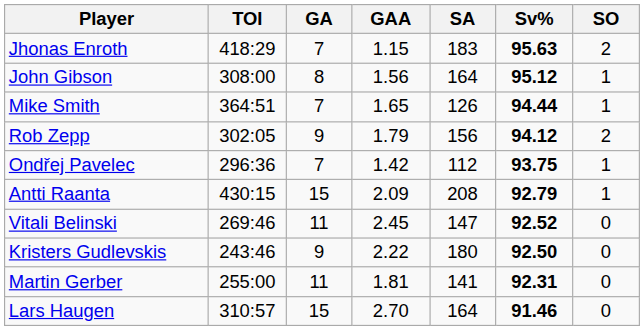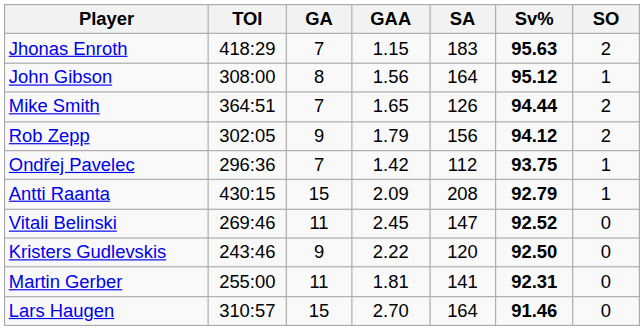 <table class="wikitable sortable" style="text-align:center;">
 <tr>
 <th style="width:170px;">Player</th>
 <th style="width:60px;">TOI</th>
 <th style="width:50px;">GA</th>
 <th style="width:60px;">GAA</th>
 <th style="width:50px;">SA</th>
 <th style="width:60px;">Sv%</th>
 <th style="width:50px;">SO</th>
 </tr>
 <tr>
 <td style="text-align:left;"> <a href='#'>Jhonas Enroth</a></td>
 <td>418:29</td>
 <td>7</td>
 <td>1.15</td>
 <td>183</td>
 <td><strong>95.63</strong></td>
 <td>2</td>
 </tr>
 <tr>
 <td style="text-align:left;"> <a href='#'>John Gibson</a></td>
 <td>308:00</td>
 <td>8</td>
 <td>1.56</td>
 <td>164</td>
 <td><strong>95.12</strong></td>
 <td>1</td>
 </tr>
 <tr>
 <td style="text-align:left;"> <a href='#'>Mike Smith</a></td>
 <td>364:51</td>
 <td>7</td>
 <td>1.65</td>
 <td>126</td>
 <td><strong>94.44</strong></td>
-<td>1</td>
+<td>2</td>
 </tr>
 <tr>
 <td style="text-align:left;"> <a href='#'>Rob Zepp</a></td>
 <td>302:05</td>
 <td>9</td>
 <td>1.79</td>
 <td>156</td>
 <td><strong>94.12</strong></td>
 <td>2</td>
 </tr>
 <tr>
 <td style="text-align:left;"> <a href='#'>Ondřej Pavelec</a></td>
 <td>296:36</td>
 <td>7</td>
 <td>1.42</td>
 <td>112</td>
 <td><strong>93.75</strong></td>
 <td>1</td>
 </tr>
 <tr>
 <td style="text-align:left;"> <a href='#'>Antti Raanta</a></td>
 <td>430:15</td>
 <td>15</td>
 <td>2.09</td>
 <td>208</td>
 <td><strong>92.79</strong></td>
 <td>1</td>
 </tr>
 <tr>
 <td style="text-align:left;"> <a href='#'>Vitali Belinski</a></td>
 <td>269:46</td>
 <td>11</td>
 <td>2.45</td>
 <td>147</td>
 <td><strong>92.52</strong></td>
 <td>0</td>
 </tr>
 <tr>
 <td style="text-align:left;"> <a href='#'>Kristers Gudlevskis</a></td>
 <td>243:46</td>
 <td>9</td>
 <td>2.22</td>
-<td>180</td>
+<td>120</td>
 <td><strong>92.50</strong></td>
 <td>0</td>
 </tr>
 <tr>
 <td style="text-align:left;"> <a href='#'>Martin Gerber</a></td>
 <td>255:00</td>
 <td>11</td>
 <td>1.81</td>
 <td>141</td>
 <td><strong>92.31</strong></td>
 <td>0</td>
 </tr>
 <tr>
 <td style="text-align:left;"> <a href='#'>Lars Haugen</a></td>
 <td>310:57</td>
 <td>15</td>
 <td>2.70</td>
 <td>164</td>
 <td><strong>91.46</strong></td>
 <td>0</td>
 </tr>
 </table>
